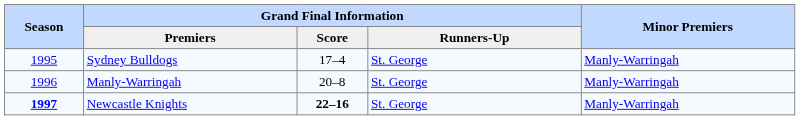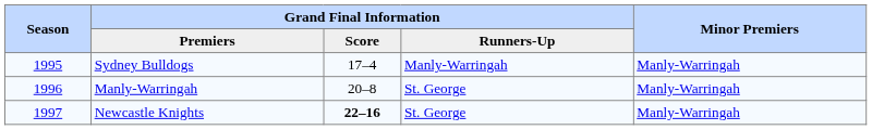 <table border="1" cellpadding="3" cellspacing="0" style="border-collapse:collapse; font-size:90%; width:68%;">
 <tr style="background:#c1d8ff;">
 <th rowspan="2" style="width:10%;">Season</th>
 <th colspan="3">Grand Final Information</th>
 <th rowspan="2" style="width:27%;">Minor Premiers</th>
 </tr>
 <tr style="background:#efefef;">
 <th style="width:27%;">Premiers</th>
 <th style="width:9%;">Score</th>
 <th style="width:27%;">Runners-Up</th>
 </tr>
 <tr style="text-align:center; background:#f5faff;">
 <td><a href='#'>1995</a></td>
 <td align=left> <a href='#'>Sydney Bulldogs</a></td>
 <td>17–4</td>
-<td align=left> <a href='#'>St. George</a></td>
+<td align=left> <a href='#'>Manly-Warringah</a></td>
 <td align=left> <a href='#'>Manly-Warringah</a></td>
 </tr>
 <tr style="text-align:center; background:#f5faff;">
 <td><a href='#'>1996</a></td>
 <td align=left> <a href='#'>Manly-Warringah</a></td>
 <td>20–8</td>
 <td align=left> <a href='#'>St. George</a></td>
 <td align=left> <a href='#'>Manly-Warringah</a></td>
 </tr>
 <tr style="text-align:center; background:#f5faff;">
-<td><strong><a href='#'>1997</a></strong></td>
+<td><a href='#'>1997</a></td>
 <td align=left> <a href='#'>Newcastle Knights</a></td>
 <td><strong>22–16</strong></td>
 <td align=left> <a href='#'>St. George</a></td>
 <td align=left> <a href='#'>Manly-Warringah</a></td>
 </tr>
 </table>
